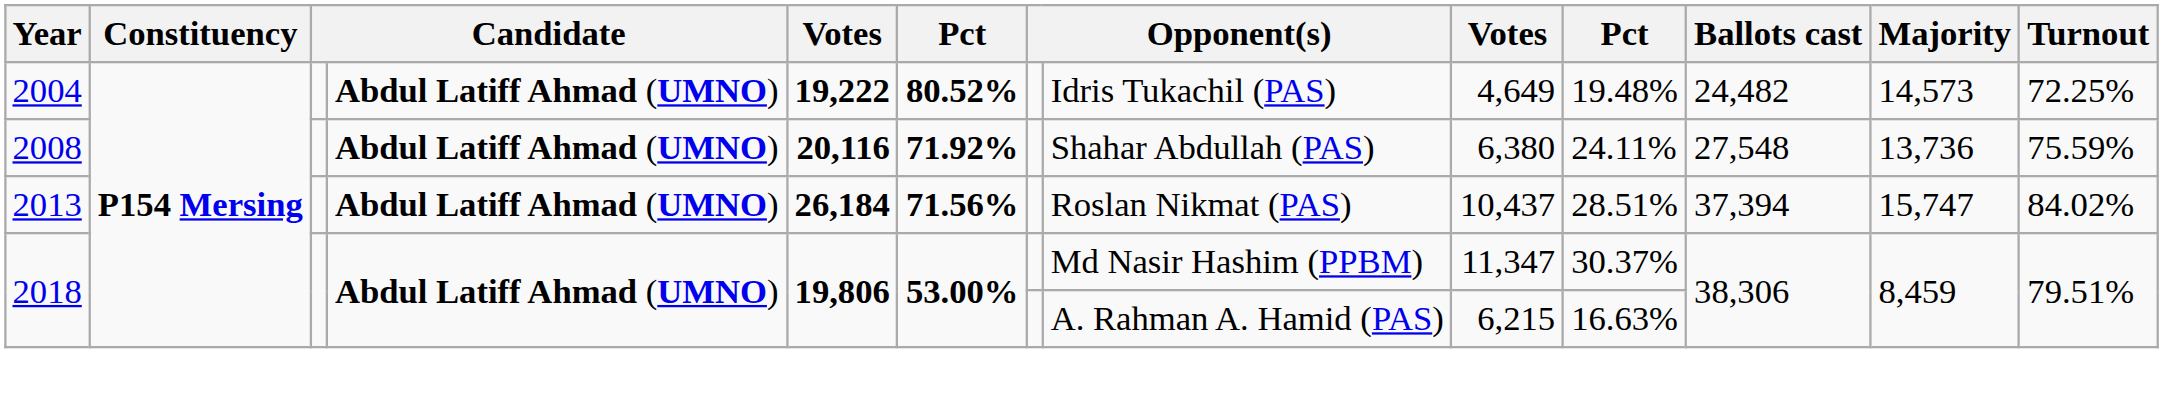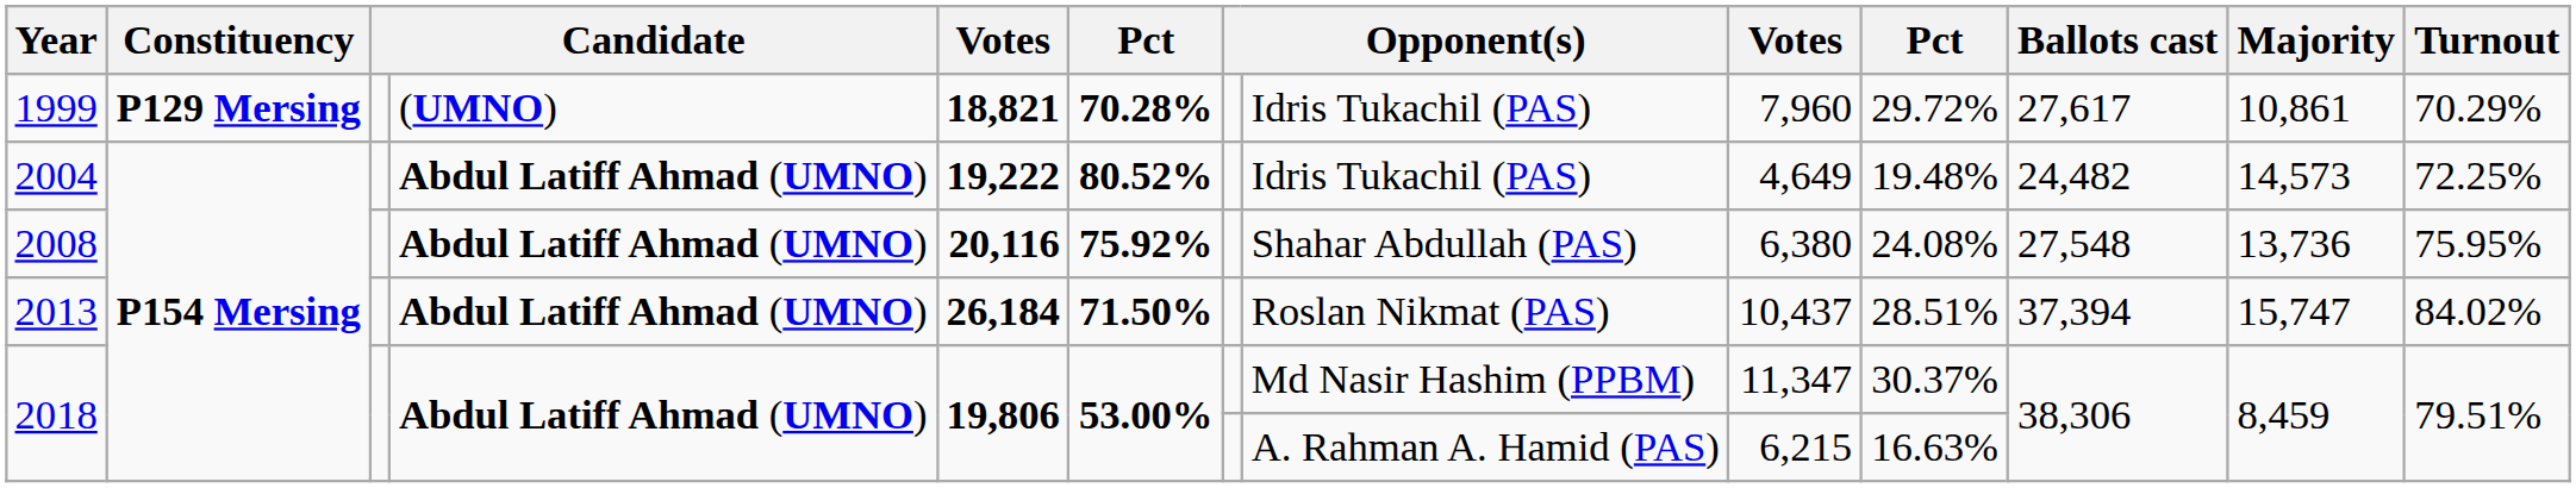 <table class="wikitable" style="margin:0.5em ; font-size:95%">
 <tr>
 <th>Year</th>
 <th>Constituency</th>
 <th colspan=2>Candidate</th>
 <th>Votes</th>
 <th>Pct</th>
 <th colspan=2>Opponent(s)</th>
 <th>Votes</th>
 <th>Pct</th>
 <th>Ballots cast</th>
 <th>Majority</th>
 <th>Turnout</th>
+</tr>
+<tr>
+<td><a href='#'>1999</a></td>
+<td><strong>P129 <a href='#'>Mersing</a></strong></td>
+<td></td>
+<td> (<a href='#'><strong>UMNO</strong></a>)</td>
+<td align="right"><strong>18,821</strong></td>
+<td><strong>70.28%</strong></td>
+<td></td>
+<td>Idris Tukachil (<a href='#'>PAS</a>)</td>
+<td align="right">7,960</td>
+<td>29.72%</td>
+<td>27,617</td>
+<td>10,861</td>
+<td>70.29%</td>
 </tr>
 <tr>
 <td><a href='#'>2004</a></td>
 <td rowspan=5><strong>P154 <a href='#'>Mersing</a></strong></td>
 <td></td>
 <td><strong>Abdul Latiff Ahmad</strong> (<a href='#'><strong>UMNO</strong></a>)</td>
 <td align="right"><strong>19,222</strong></td>
 <td><strong>80.52%</strong></td>
 <td></td>
 <td>Idris Tukachil (<a href='#'>PAS</a>)</td>
 <td align="right">4,649</td>
 <td>19.48%</td>
 <td>24,482</td>
 <td>14,573</td>
 <td>72.25%</td>
 </tr>
 <tr>
 <td><a href='#'>2008</a></td>
 <td></td>
 <td><strong>Abdul Latiff Ahmad</strong> (<a href='#'><strong>UMNO</strong></a>)</td>
 <td align="right"><strong>20,116</strong></td>
-<td><strong>71.92%</strong></td>
+<td><strong>75.92%</strong></td>
 <td></td>
 <td>Shahar Abdullah (<a href='#'>PAS</a>)</td>
 <td align="right">6,380</td>
-<td>24.11%</td>
+<td>24.08%</td>
 <td>27,548</td>
 <td>13,736</td>
-<td>75.59%</td>
+<td>75.95%</td>
 </tr>
 <tr>
 <td><a href='#'>2013</a></td>
 <td></td>
 <td><strong>Abdul Latiff Ahmad</strong> (<a href='#'><strong>UMNO</strong></a>)</td>
 <td align="right"><strong>26,184</strong></td>
-<td><strong>71.56%</strong></td>
+<td><strong>71.50%</strong></td>
 <td></td>
 <td>Roslan Nikmat (<a href='#'>PAS</a>)</td>
 <td align="right">10,437</td>
 <td>28.51%</td>
 <td>37,394</td>
 <td>15,747</td>
 <td>84.02%</td>
 </tr>
 <tr>
 <td rowspan=2><a href='#'>2018</a></td>
 <td rowspan=2 ></td>
 <td rowspan=2><strong>Abdul Latiff Ahmad</strong> (<a href='#'><strong>UMNO</strong></a>)</td>
 <td rowspan=2 align="right"><strong>19,806</strong></td>
 <td rowspan=2><strong>53.00%</strong></td>
 <td></td>
 <td>Md Nasir Hashim (<a href='#'>PPBM</a>)</td>
 <td align="right">11,347</td>
 <td>30.37%</td>
 <td rowspan=2>38,306</td>
 <td rowspan=2>8,459</td>
 <td rowspan=2>79.51%</td>
 </tr>
 <tr>
 <td></td>
 <td>A. Rahman A. Hamid (<a href='#'>PAS</a>)</td>
 <td align="right">6,215</td>
 <td>16.63%</td>
 </tr>
 </table>
